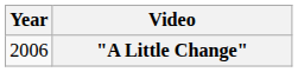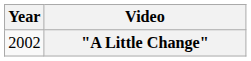 <table class="wikitable plainrowheaders">
 <tr>
 <th>Year</th>
 <th style="width:12em;">Video</th>
 </tr>
 <tr>
-<td>2006</td>
+<td>2002</td>
 <th scope="row">"A Little Change"</th>
 </tr>
 </table>
